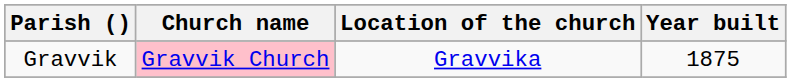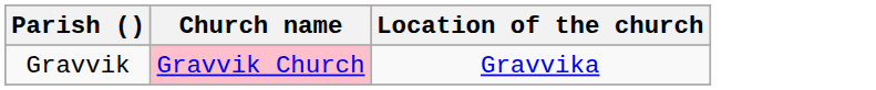 <table class="wikitable" style="text-align:center">
 <tr>
 <th>Parish ()</th>
 <th>Church name</th>
 <th>Location of the church</th>
-<th>Year built</th>
 </tr>
 <tr>
 <td>Gravvik</td>
 <td style="background: pink;"><a href='#'>Gravvik Church</a></td>
 <td><a href='#'>Gravvika</a></td>
-<td>1875</td>
 </tr>
 </table>
